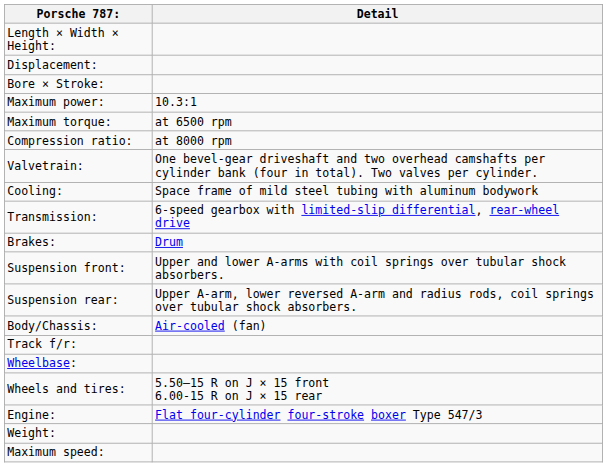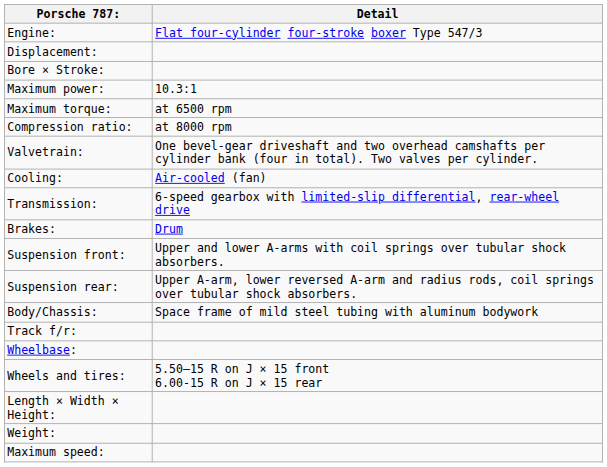 <table class="wikitable defaultcenter col1left">
 <tr>
 <th width="160">Porsche 787:</th>
 <th width="500">Detail</th>
 </tr>
 <tr>
-<td>Length × Width × Height:</td>
-<td></td>
+<td>Engine:</td>
+<td><a href='#'>Flat four-cylinder</a> <a href='#'>four-stroke</a> <a href='#'>boxer</a> Type 547/3</td>
 </tr>
 <tr>
 <td>Displacement:</td>
 <td></td>
 </tr>
 <tr>
 <td>Bore × Stroke:</td>
 <td></td>
 </tr>
 <tr>
 <td>Maximum power:</td>
 <td>10.3:1</td>
 </tr>
 <tr>
 <td>Maximum torque:</td>
 <td> at 6500 rpm</td>
 </tr>
 <tr>
 <td>Compression ratio:</td>
 <td> at 8000 rpm</td>
 </tr>
 <tr>
 <td>Valvetrain: </td>
 <td>One bevel-gear driveshaft and two overhead camshafts per cylinder bank (four in total). Two valves per cylinder.</td>
 </tr>
 <tr>
 <td>Cooling: </td>
-<td>Space frame of mild steel tubing with aluminum bodywork</td>
+<td><a href='#'>Air-cooled</a> (fan)</td>
 </tr>
 <tr>
 <td>Transmission: </td>
 <td>6-speed gearbox with <a href='#'>limited-slip differential</a>, <a href='#'>rear-wheel drive</a></td>
 </tr>
 <tr>
 <td>Brakes:</td>
 <td><a href='#'>Drum</a></td>
 </tr>
 <tr>
 <td>Suspension front:</td>
 <td>Upper and lower A-arms with coil springs over tubular shock absorbers.</td>
 </tr>
 <tr>
 <td>Suspension rear:</td>
 <td>Upper A-arm, lower reversed A-arm and radius rods, coil springs over tubular shock absorbers.</td>
 </tr>
 <tr>
 <td>Body/Chassis:</td>
-<td><a href='#'>Air-cooled</a> (fan)</td>
+<td>Space frame of mild steel tubing with aluminum bodywork</td>
 </tr>
 <tr>
 <td>Track f/r:</td>
 <td></td>
 </tr>
 <tr>
 <td><a href='#'>Wheelbase</a>:</td>
 <td></td>
 </tr>
 <tr>
 <td>Wheels and tires:</td>
 <td>5.50–15 R on J × 15 front<br>6.00-15 R on J × 15 rear</td>
 </tr>
 <tr>
-<td>Engine:</td>
-<td><a href='#'>Flat four-cylinder</a> <a href='#'>four-stroke</a> <a href='#'>boxer</a> Type 547/3</td>
+<td>Length × Width × Height:</td>
+<td></td>
 </tr>
 <tr>
 <td>Weight:</td>
 <td></td>
 </tr>
 <tr>
 <td>Maximum speed:</td>
 <td></td>
 </tr>
 </table>
